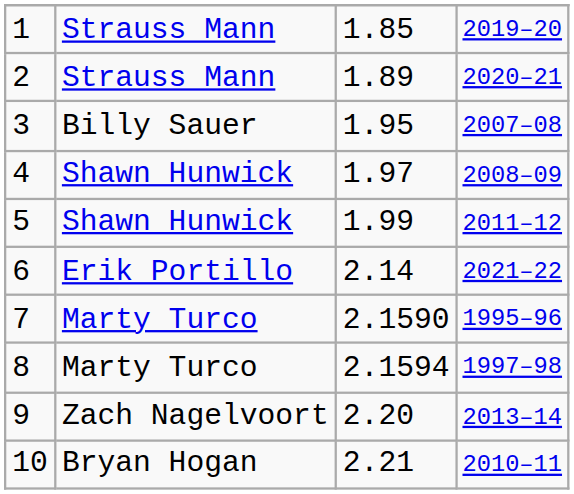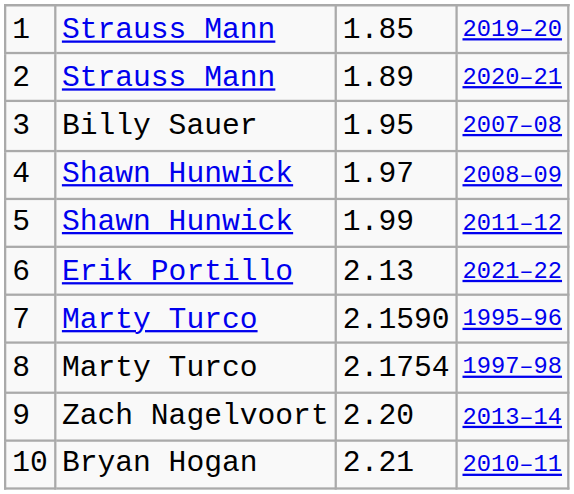 <table class="wikitable">
 <tr>
 </tr>
 <tr>
 <td>1</td>
 <td><a href='#'>Strauss Mann</a></td>
 <td>1.85</td>
 <td style="font-size:80%;"><a href='#'>2019–20</a></td>
 </tr>
 <tr>
 <td>2</td>
 <td><a href='#'>Strauss Mann</a></td>
 <td>1.89</td>
 <td style="font-size:80%;"><a href='#'>2020–21</a></td>
 </tr>
 <tr>
 <td>3</td>
 <td>Billy Sauer</td>
 <td>1.95</td>
 <td style="font-size:80%;"><a href='#'>2007–08</a></td>
 </tr>
 <tr>
 <td>4</td>
 <td><a href='#'>Shawn Hunwick</a></td>
 <td>1.97</td>
 <td style="font-size:80%;"><a href='#'>2008–09</a></td>
 </tr>
 <tr>
 <td>5</td>
 <td><a href='#'>Shawn Hunwick</a></td>
 <td>1.99</td>
 <td style="font-size:80%;"><a href='#'>2011–12</a></td>
 </tr>
 <tr>
 <td>6</td>
 <td><a href='#'>Erik Portillo</a></td>
-<td>2.14</td>
+<td>2.13</td>
 <td style="font-size:80%;"><a href='#'>2021–22</a></td>
 </tr>
 <tr>
 <td>7</td>
 <td><a href='#'>Marty Turco</a></td>
 <td>2.1590</td>
 <td style="font-size:80%;"><a href='#'>1995–96</a></td>
 </tr>
 <tr>
 <td>8</td>
 <td>Marty Turco</td>
-<td>2.1594</td>
+<td>2.1754</td>
 <td style="font-size:80%;"><a href='#'>1997–98</a></td>
 </tr>
 <tr>
 <td>9</td>
 <td>Zach Nagelvoort</td>
 <td>2.20</td>
 <td style="font-size:80%;"><a href='#'>2013–14</a></td>
 </tr>
 <tr>
 <td>10</td>
 <td>Bryan Hogan</td>
 <td>2.21</td>
 <td style="font-size:80%;"><a href='#'>2010–11</a></td>
 </tr>
 </table>
